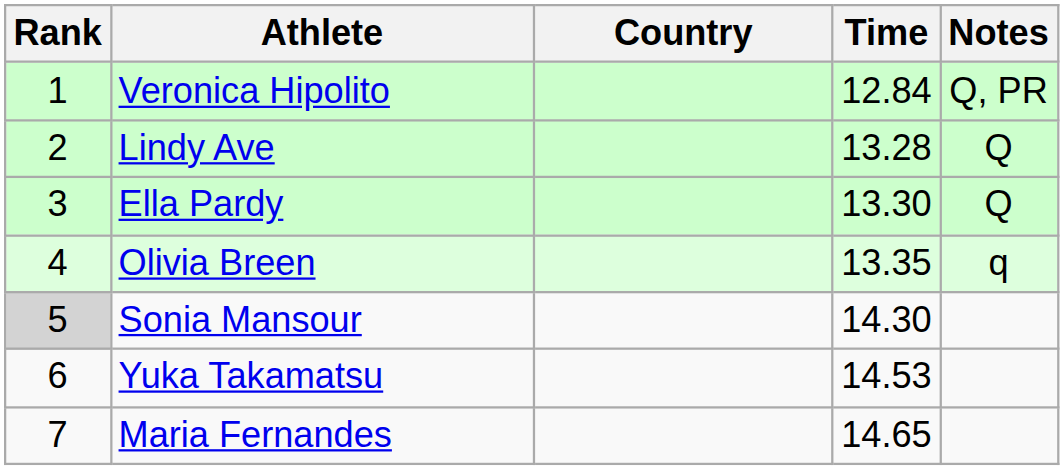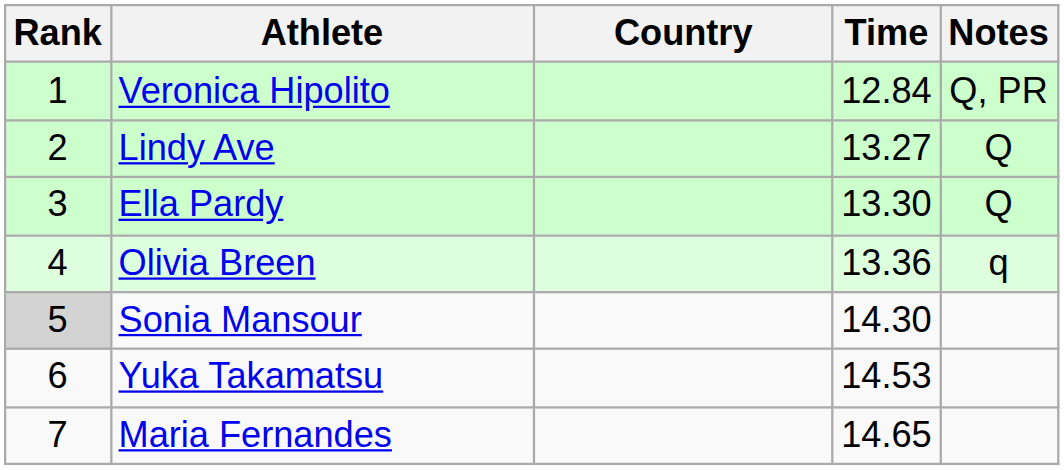 <table class="wikitable sortable" style="text-align:center">
 <tr>
 <th>Rank</th>
 <th style="width:180px">Athlete</th>
 <th style="width:125px">Country</th>
 <th>Time</th>
 <th>Notes</th>
 </tr>
 <tr bgcolor=#ccffcc>
 <td>1</td>
 <td style="text-align:left;"><a href='#'>Veronica Hipolito</a></td>
 <td style="text-align:left;"></td>
 <td>12.84</td>
 <td>Q, PR</td>
 </tr>
 <tr bgcolor=#ccffcc>
 <td>2</td>
 <td style="text-align:left;"><a href='#'>Lindy Ave</a></td>
 <td style="text-align:left;"></td>
-<td>13.28</td>
+<td>13.27</td>
 <td>Q</td>
 </tr>
 <tr bgcolor=#ccffcc>
 <td>3</td>
 <td style="text-align:left;"><a href='#'>Ella Pardy</a></td>
 <td style="text-align:left;"></td>
 <td>13.30</td>
 <td>Q</td>
 </tr>
 <tr bgcolor=#ddffdd>
 <td>4</td>
 <td style="text-align:left;"><a href='#'>Olivia Breen</a></td>
 <td style="text-align:left;"></td>
-<td>13.35</td>
+<td>13.36</td>
 <td>q</td>
 </tr>
 <tr>
 <td style="background: lightgrey;">5</td>
 <td style="text-align:left;"><a href='#'>Sonia Mansour</a></td>
 <td style="text-align:left;"></td>
 <td>14.30</td>
 <td></td>
 </tr>
 <tr>
 <td>6</td>
 <td style="text-align:left;"><a href='#'>Yuka Takamatsu</a></td>
 <td style="text-align:left;"></td>
 <td>14.53</td>
 <td></td>
 </tr>
 <tr>
 <td>7</td>
 <td style="text-align:left;"><a href='#'>Maria Fernandes</a></td>
 <td style="text-align:left;"></td>
 <td>14.65</td>
 <td></td>
 </tr>
 </table>
